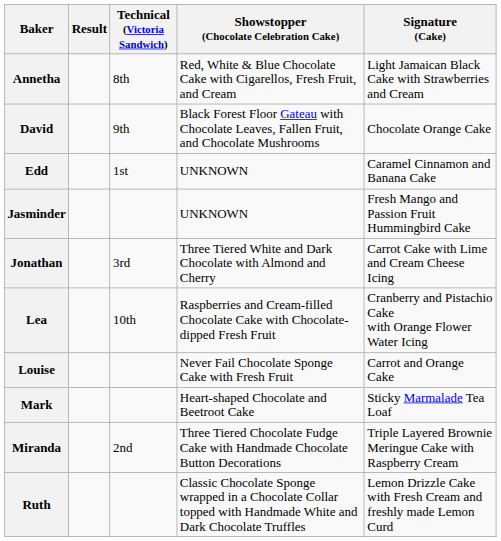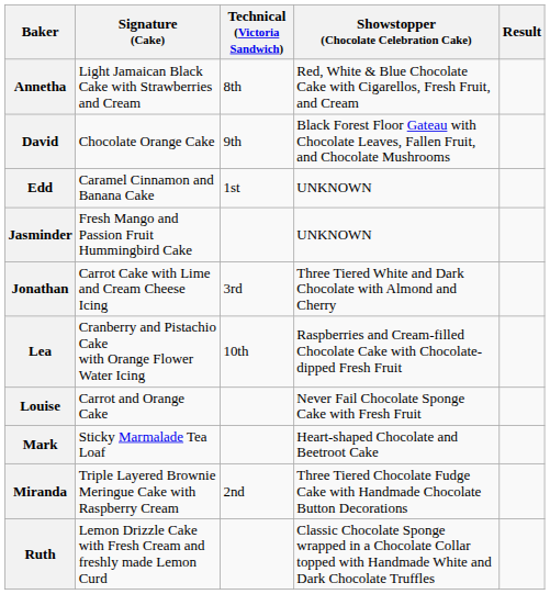 <table class="wikitable sortable col3center sticky-header">
 <tr>
 <th scope="col">Baker</th>
-<th scope="col">Result</th>
+<th scope="col" class="unsortable">Signature<br><small>(Cake)</small></th>
 <th scope="col">Technical<br><small>(<a href='#'>Victoria Sandwich</a>)</small></th>
 <th scope="col" class="unsortable">Showstopper<br><small>(Chocolate Celebration Cake)</small></th>
-<th scope="col" class="unsortable">Signature<br><small>(Cake)</small></th>
+<th scope="col">Result</th>
 </tr>
 <tr>
 <th scope="row">Annetha</th>
-<td></td>
+<td>Light Jamaican Black Cake with Strawberries and Cream</td>
 <td>8th</td>
 <td>Red, White & Blue Chocolate Cake with Cigarellos, Fresh Fruit, and Cream</td>
-<td>Light Jamaican Black Cake with Strawberries and Cream</td>
+<td></td>
 </tr>
 <tr>
 <th scope="row">David</th>
-<td></td>
+<td>Chocolate Orange Cake</td>
 <td>9th</td>
 <td>Black Forest Floor <a href='#'>Gateau</a> with Chocolate Leaves, Fallen Fruit, and Chocolate Mushrooms</td>
-<td>Chocolate Orange Cake</td>
+<td></td>
 </tr>
 <tr>
 <th scope="row">Edd</th>
-<td></td>
+<td>Caramel Cinnamon and Banana Cake</td>
 <td>1st</td>
 <td>UNKNOWN</td>
-<td>Caramel Cinnamon and Banana Cake</td>
+<td></td>
 </tr>
 <tr>
 <th scope="row">Jasminder</th>
-<td></td>
+<td>Fresh Mango and Passion Fruit Hummingbird Cake</td>
 <td></td>
 <td>UNKNOWN</td>
-<td>Fresh Mango and Passion Fruit Hummingbird Cake</td>
+<td></td>
 </tr>
 <tr>
 <th scope="row">Jonathan</th>
-<td></td>
+<td>Carrot Cake with Lime and Cream Cheese Icing</td>
 <td>3rd</td>
 <td>Three Tiered White and Dark Chocolate with Almond and Cherry</td>
-<td>Carrot Cake with Lime and Cream Cheese Icing</td>
+<td></td>
 </tr>
 <tr>
 <th scope="row">Lea</th>
-<td></td>
+<td>Cranberry and Pistachio Cake<br>with Orange Flower Water Icing</td>
 <td>10th</td>
 <td>Raspberries and Cream-filled Chocolate Cake with Chocolate-dipped Fresh Fruit</td>
-<td>Cranberry and Pistachio Cake<br>with Orange Flower Water Icing</td>
+<td></td>
 </tr>
 <tr>
 <th scope="row">Louise</th>
-<td></td>
+<td>Carrot and Orange Cake</td>
 <td></td>
 <td>Never Fail Chocolate Sponge Cake with Fresh Fruit</td>
-<td>Carrot and Orange Cake</td>
+<td></td>
 </tr>
 <tr>
 <th scope="row">Mark</th>
-<td></td>
+<td>Sticky <a href='#'>Marmalade</a> Tea Loaf</td>
 <td></td>
 <td>Heart-shaped Chocolate and Beetroot Cake</td>
-<td>Sticky <a href='#'>Marmalade</a> Tea Loaf</td>
+<td></td>
 </tr>
 <tr>
 <th scope="row">Miranda</th>
-<td></td>
+<td>Triple Layered Brownie Meringue Cake with Raspberry Cream</td>
 <td>2nd</td>
 <td>Three Tiered Chocolate Fudge Cake with Handmade Chocolate Button Decorations</td>
-<td>Triple Layered Brownie Meringue Cake with Raspberry Cream</td>
+<td></td>
 </tr>
 <tr>
 <th scope="row">Ruth</th>
-<td></td>
+<td>Lemon Drizzle Cake<br>with Fresh Cream and freshly made Lemon Curd</td>
 <td></td>
 <td>Classic Chocolate Sponge wrapped in a Chocolate Collar topped with Handmade White and Dark Chocolate Truffles</td>
-<td>Lemon Drizzle Cake<br>with Fresh Cream and freshly made Lemon Curd</td>
+<td></td>
 </tr>
 </table>
